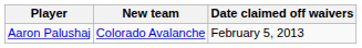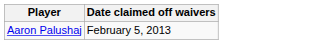 <table class="wikitable">
 <tr style="text-align:center; background:#ddd;">
 <th>Player</th>
-<th>New team</th>
 <th>Date claimed off waivers</th>
 </tr>
 <tr>
 <td><a href='#'>Aaron Palushaj</a></td>
-<td><a href='#'>Colorado Avalanche</a></td>
 <td>February 5, 2013</td>
 </tr>
 </table>
